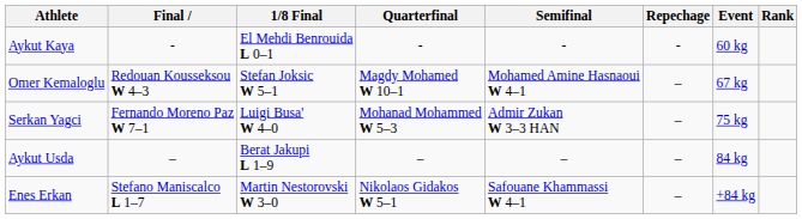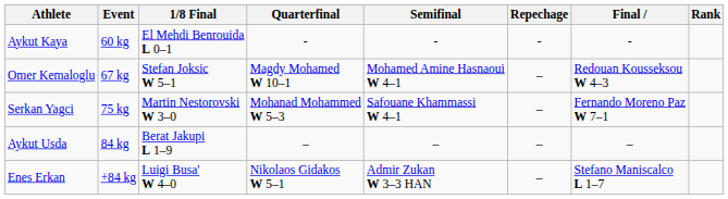 <table class="wikitable">
 <tr>
 <th>Athlete</th>
-<th>Final / </th>
+<th>Event</th>
 <th>1/8 Final</th>
 <th>Quarterfinal</th>
 <th>Semifinal</th>
 <th>Repechage</th>
-<th>Event</th>
+<th>Final / </th>
 <th>Rank</th>
 </tr>
 <tr>
 <td><a href='#'>Aykut Kaya</a></td>
-<td align=center>-</td>
+<td><a href='#'>60 kg</a></td>
 <td> <a href='#'>El Mehdi Benrouida</a> <br> <strong>L</strong> 0–1</td>
 <td align=center>-</td>
 <td align=center>-</td>
 <td align=center>-</td>
-<td><a href='#'>60 kg</a></td>
+<td align=center>-</td>
 <td></td>
 </tr>
 <tr>
 <td><a href='#'>Omer Kemaloglu</a></td>
-<td> <a href='#'>Redouan Kousseksou</a> <br> <strong>W</strong> 4–3</td>
+<td><a href='#'>67 kg</a></td>
 <td> <a href='#'>Stefan Joksic</a> <br> <strong>W</strong> 5–1</td>
 <td> <a href='#'>Magdy Mohamed</a> <br> <strong>W</strong> 10–1</td>
 <td> <a href='#'>Mohamed Amine Hasnaoui</a> <br> <strong>W</strong> 4–1</td>
 <td align=center>–</td>
-<td><a href='#'>67 kg</a></td>
+<td> <a href='#'>Redouan Kousseksou</a> <br> <strong>W</strong> 4–3</td>
 <td align=center></td>
 </tr>
 <tr>
 <td><a href='#'>Serkan Yagci</a></td>
+<td><a href='#'>75 kg</a></td>
+<td> <a href='#'>Martin Nestorovski</a> <br> <strong>W</strong> 3–0</td>
+<td> <a href='#'>Mohanad Mohammed</a> <br> <strong>W</strong> 5–3</td>
+<td> <a href='#'>Safouane Khammassi</a> <br> <strong>W</strong> 4–1</td>
+<td align=center>–</td>
 <td> <a href='#'>Fernando Moreno Paz</a> <br> <strong>W</strong> 7–1</td>
-<td> <a href='#'>Luigi Busa'</a> <br> <strong>W</strong> 4–0</td>
-<td> <a href='#'>Mohanad Mohammed</a> <br> <strong>W</strong> 5–3</td>
-<td> <a href='#'>Admir Zukan</a> <br> <strong>W</strong> 3–3 HAN</td>
-<td align=center>–</td>
-<td><a href='#'>75 kg</a></td>
 <td align=center></td>
 </tr>
 <tr>
 <td><a href='#'>Aykut Usda</a></td>
-<td align=center>–</td>
+<td><a href='#'>84 kg</a></td>
 <td> <a href='#'>Berat Jakupi</a> <br> <strong>L</strong> 1–9</td>
 <td align=center>–</td>
 <td align=center>–</td>
 <td align=center>–</td>
-<td><a href='#'>84 kg</a></td>
+<td align=center>–</td>
 <td></td>
 </tr>
 <tr>
 <td><a href='#'>Enes Erkan</a></td>
+<td><a href='#'>+84 kg</a></td>
+<td> <a href='#'>Luigi Busa'</a> <br> <strong>W</strong> 4–0</td>
+<td> <a href='#'>Nikolaos Gidakos</a> <br> <strong>W</strong> 5–1</td>
+<td> <a href='#'>Admir Zukan</a> <br> <strong>W</strong> 3–3 HAN</td>
+<td align=center>–</td>
 <td> <a href='#'>Stefano Maniscalco</a> <br> <strong>L</strong> 1–7</td>
-<td> <a href='#'>Martin Nestorovski</a> <br> <strong>W</strong> 3–0</td>
-<td> <a href='#'>Nikolaos Gidakos</a> <br> <strong>W</strong> 5–1</td>
-<td> <a href='#'>Safouane Khammassi</a> <br> <strong>W</strong> 4–1</td>
-<td align=center>–</td>
-<td><a href='#'>+84 kg</a></td>
 <td align=center></td>
 </tr>
 </table>
